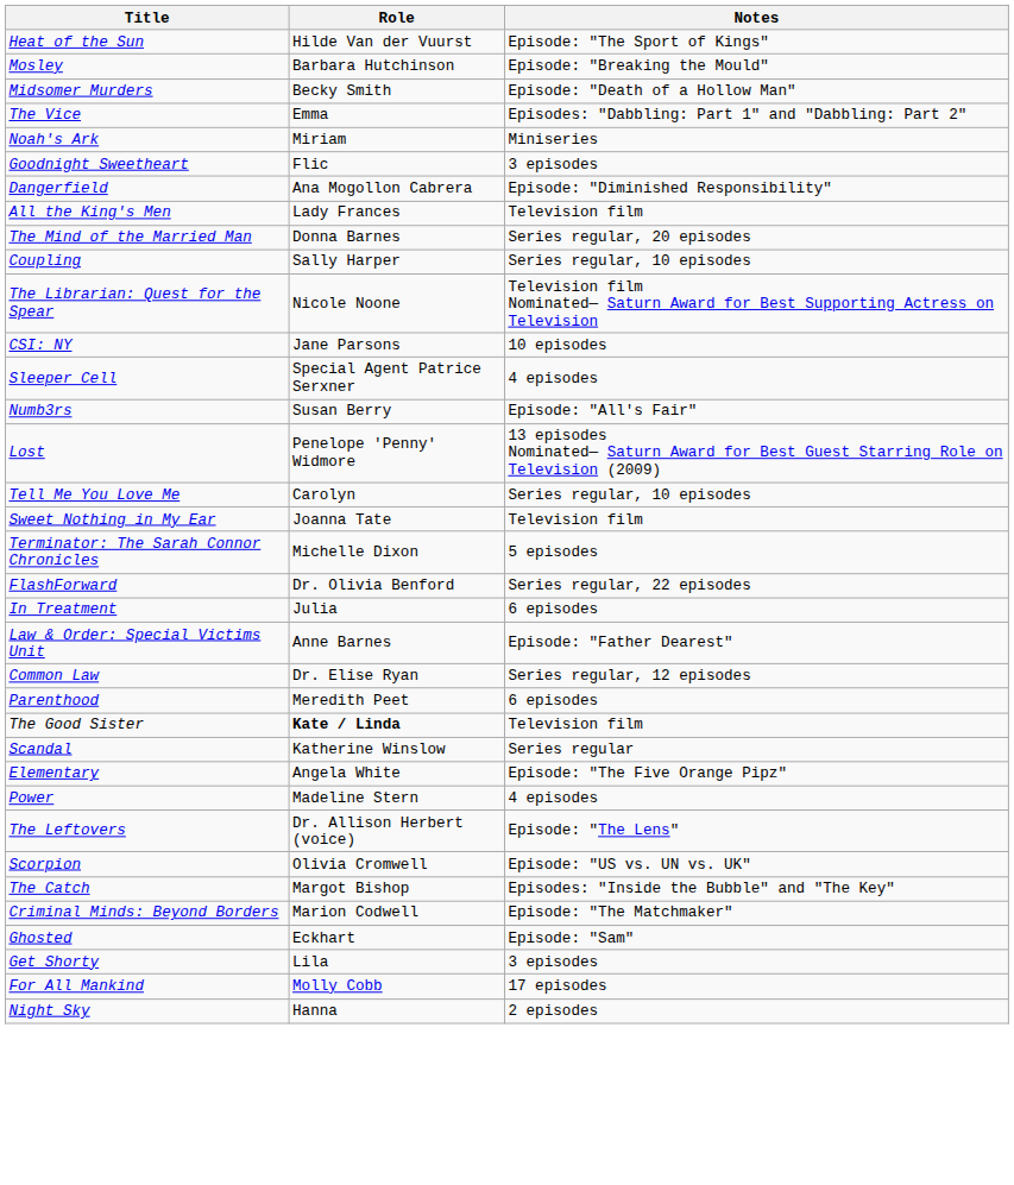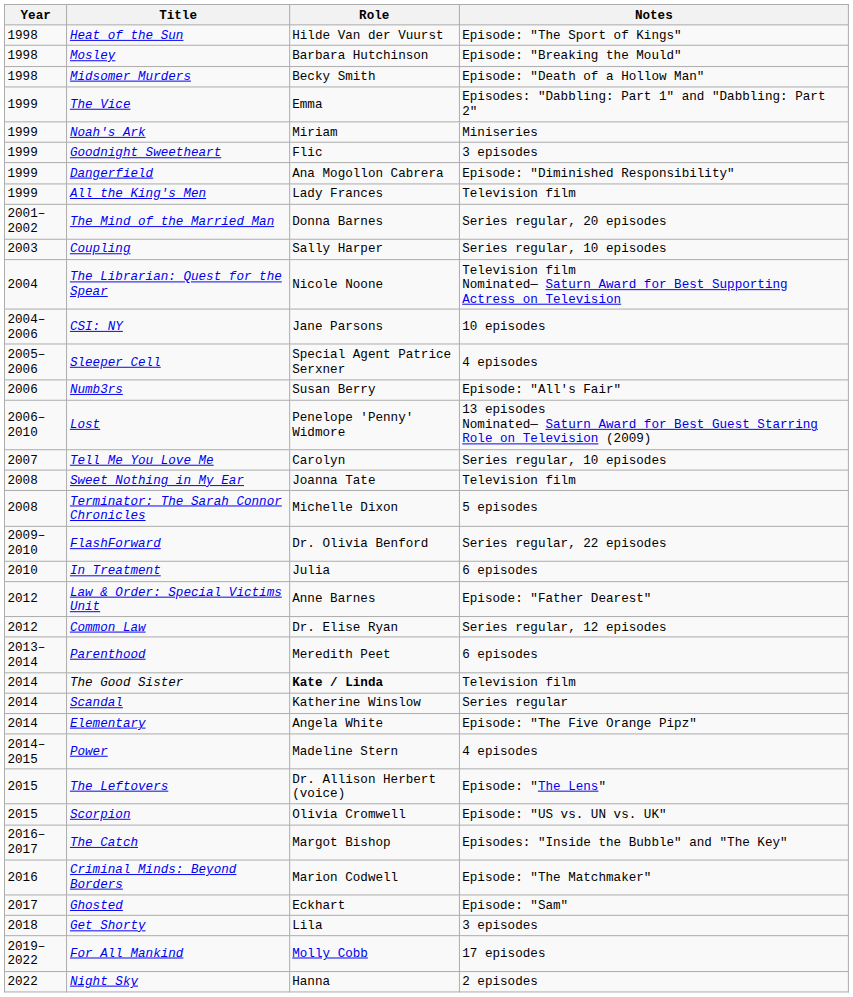 <table class="wikitable sortable">
 <tr>
+<th>Year</th>
 <th>Title</th>
 <th>Role</th>
 <th class="unsortable">Notes</th>
 </tr>
 <tr>
+<td>1998</td>
 <td><em><a href='#'>Heat of the Sun</a> </em></td>
 <td>Hilde Van der Vuurst</td>
 <td>Episode:  "The Sport of Kings"</td>
 </tr>
 <tr>
+<td>1998</td>
 <td><em><a href='#'>Mosley</a></em></td>
 <td>Barbara Hutchinson</td>
 <td>Episode:  "Breaking the Mould"</td>
 </tr>
 <tr>
+<td>1998</td>
 <td><em><a href='#'>Midsomer Murders</a></em></td>
 <td>Becky Smith</td>
 <td>Episode:  "Death of a Hollow Man"</td>
 </tr>
 <tr>
+<td>1999</td>
 <td><em><a href='#'>The Vice</a></em></td>
 <td>Emma</td>
 <td>Episodes:  "Dabbling: Part 1" and "Dabbling: Part 2"</td>
 </tr>
 <tr>
+<td>1999</td>
 <td><em><a href='#'>Noah's Ark</a></em></td>
 <td>Miriam</td>
 <td>Miniseries</td>
 </tr>
 <tr>
+<td>1999</td>
 <td><em><a href='#'>Goodnight Sweetheart</a></em></td>
 <td>Flic</td>
 <td>3 episodes</td>
 </tr>
 <tr>
+<td>1999</td>
 <td><em><a href='#'>Dangerfield</a></em></td>
 <td>Ana Mogollon Cabrera</td>
 <td>Episode:  "Diminished Responsibility"</td>
 </tr>
 <tr>
+<td>1999</td>
 <td><em><a href='#'>All the King's Men</a></em></td>
 <td>Lady Frances</td>
 <td>Television film</td>
 </tr>
 <tr>
+<td>2001–2002</td>
 <td><em><a href='#'>The Mind of the Married Man</a></em></td>
 <td>Donna Barnes</td>
 <td>Series regular, 20 episodes</td>
 </tr>
 <tr>
+<td>2003</td>
 <td><em><a href='#'>Coupling</a></em></td>
 <td>Sally Harper</td>
 <td>Series regular, 10 episodes</td>
 </tr>
 <tr>
+<td>2004</td>
 <td><em><a href='#'>The Librarian: Quest for the Spear</a></em></td>
 <td>Nicole Noone</td>
 <td>Television film<br>Nominated— <a href='#'>Saturn Award for Best Supporting Actress on Television</a></td>
 </tr>
 <tr>
+<td>2004–2006</td>
 <td><em><a href='#'>CSI: NY</a></em></td>
 <td>Jane Parsons</td>
 <td>10 episodes</td>
 </tr>
 <tr>
+<td>2005–2006</td>
 <td><em><a href='#'>Sleeper Cell</a></em></td>
 <td>Special Agent Patrice Serxner</td>
 <td>4 episodes</td>
 </tr>
 <tr>
+<td>2006</td>
 <td><em><a href='#'>Numb3rs</a></em></td>
 <td>Susan Berry</td>
 <td>Episode: "All's Fair"</td>
 </tr>
 <tr>
+<td>2006–2010</td>
 <td><em> <a href='#'>Lost</a></em></td>
 <td>Penelope 'Penny' Widmore</td>
 <td>13 episodes<br>Nominated— <a href='#'>Saturn Award for Best Guest Starring Role on Television</a> (2009)</td>
 </tr>
 <tr>
+<td>2007</td>
 <td><em><a href='#'>Tell Me You Love Me</a></em></td>
 <td>Carolyn</td>
 <td>Series regular, 10 episodes</td>
 </tr>
 <tr>
+<td>2008</td>
 <td><em><a href='#'>Sweet Nothing in My Ear</a></em></td>
 <td>Joanna Tate</td>
 <td>Television film</td>
 </tr>
 <tr>
+<td>2008</td>
 <td><em><a href='#'>Terminator: The Sarah Connor Chronicles</a></em></td>
 <td>Michelle Dixon</td>
 <td>5 episodes</td>
 </tr>
 <tr>
+<td>2009–2010</td>
 <td><em><a href='#'>FlashForward</a></em></td>
 <td>Dr. Olivia Benford</td>
 <td>Series regular, 22 episodes</td>
 </tr>
 <tr>
+<td>2010</td>
 <td><em> <a href='#'>In Treatment</a></em></td>
 <td>Julia</td>
 <td>6 episodes</td>
 </tr>
 <tr>
+<td>2012</td>
 <td><em><a href='#'>Law & Order: Special Victims Unit</a></em></td>
 <td>Anne Barnes</td>
 <td>Episode: "Father Dearest"</td>
 </tr>
 <tr>
+<td>2012</td>
 <td><em><a href='#'>Common Law</a></em></td>
 <td>Dr. Elise Ryan</td>
 <td>Series regular, 12 episodes</td>
 </tr>
 <tr>
+<td>2013–2014</td>
 <td><em><a href='#'>Parenthood</a></em></td>
 <td>Meredith Peet</td>
 <td>6 episodes</td>
 </tr>
 <tr>
+<td>2014</td>
 <td><em>The Good Sister</em></td>
 <td><strong>Kate / Linda</strong></td>
 <td>Television film</td>
 </tr>
 <tr>
+<td>2014</td>
 <td><em><a href='#'>Scandal</a></em></td>
 <td>Katherine Winslow</td>
 <td>Series regular</td>
 </tr>
 <tr>
+<td>2014</td>
 <td><em><a href='#'>Elementary</a></em></td>
 <td>Angela White</td>
 <td>Episode: "The Five Orange Pipz"</td>
 </tr>
 <tr>
+<td>2014–2015</td>
 <td><em><a href='#'>Power</a></em></td>
 <td>Madeline Stern</td>
 <td>4 episodes</td>
 </tr>
 <tr>
+<td>2015</td>
 <td><em><a href='#'>The Leftovers</a></em></td>
 <td>Dr. Allison Herbert (voice)</td>
 <td>Episode: "<a href='#'>The Lens</a>"</td>
 </tr>
 <tr>
+<td>2015</td>
 <td><em><a href='#'>Scorpion</a></em></td>
 <td>Olivia Cromwell</td>
 <td>Episode: "US vs. UN vs. UK"</td>
 </tr>
 <tr>
+<td>2016–2017</td>
 <td><em><a href='#'>The Catch</a></em></td>
 <td>Margot Bishop</td>
 <td>Episodes: "Inside the Bubble" and "The Key"</td>
 </tr>
 <tr>
+<td>2016</td>
 <td><em><a href='#'>Criminal Minds: Beyond Borders</a></em></td>
 <td>Marion Codwell</td>
 <td>Episode: "The Matchmaker"</td>
 </tr>
 <tr>
+<td>2017</td>
 <td><em><a href='#'>Ghosted</a></em></td>
 <td>Eckhart</td>
 <td>Episode: "Sam"</td>
 </tr>
 <tr>
+<td>2018</td>
 <td><em><a href='#'>Get Shorty</a></em></td>
 <td>Lila</td>
 <td>3 episodes</td>
 </tr>
 <tr>
+<td>2019–2022</td>
 <td><em><a href='#'>For All Mankind</a></em></td>
 <td><a href='#'>Molly Cobb</a></td>
 <td>17 episodes</td>
 </tr>
 <tr>
+<td>2022</td>
 <td><em><a href='#'>Night Sky</a></em></td>
 <td>Hanna</td>
 <td>2 episodes</td>
 </tr>
 </table>
